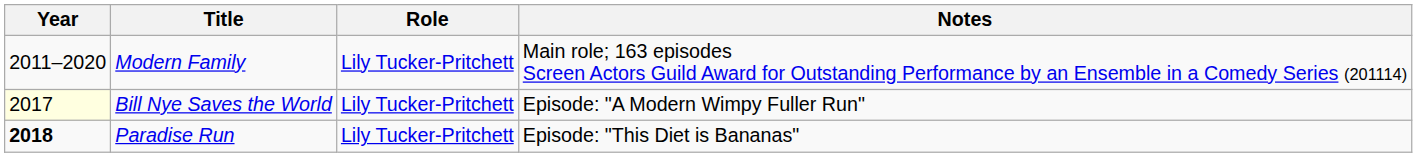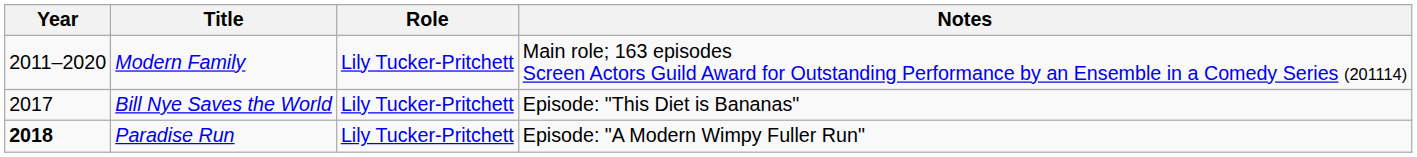 <table class="wikitable sortable">
 <tr>
 <th>Year</th>
 <th>Title</th>
 <th>Role</th>
 <th class="unsortable">Notes</th>
 </tr>
 <tr>
 <td>2011–2020</td>
 <td><em><a href='#'>Modern Family</a></em></td>
 <td><a href='#'>Lily Tucker-Pritchett</a></td>
 <td>Main role; 163 episodes<br><a href='#'>Screen Actors Guild Award for Outstanding Performance by an Ensemble in a Comedy Series</a> <small>(201114)</small></td>
 </tr>
 <tr>
-<td style="background: lightyellow;">2017</td>
+<td>2017</td>
 <td><em><a href='#'>Bill Nye Saves the World</a></em></td>
 <td><a href='#'>Lily Tucker-Pritchett</a></td>
-<td>Episode: "A Modern Wimpy Fuller Run"</td>
+<td>Episode: "This Diet is Bananas"</td>
 </tr>
 <tr>
 <td><strong>2018</strong></td>
 <td><em><a href='#'>Paradise Run</a></em></td>
 <td><a href='#'>Lily Tucker-Pritchett</a></td>
-<td>Episode: "This Diet is Bananas"</td>
+<td>Episode: "A Modern Wimpy Fuller Run"</td>
 </tr>
 </table>
